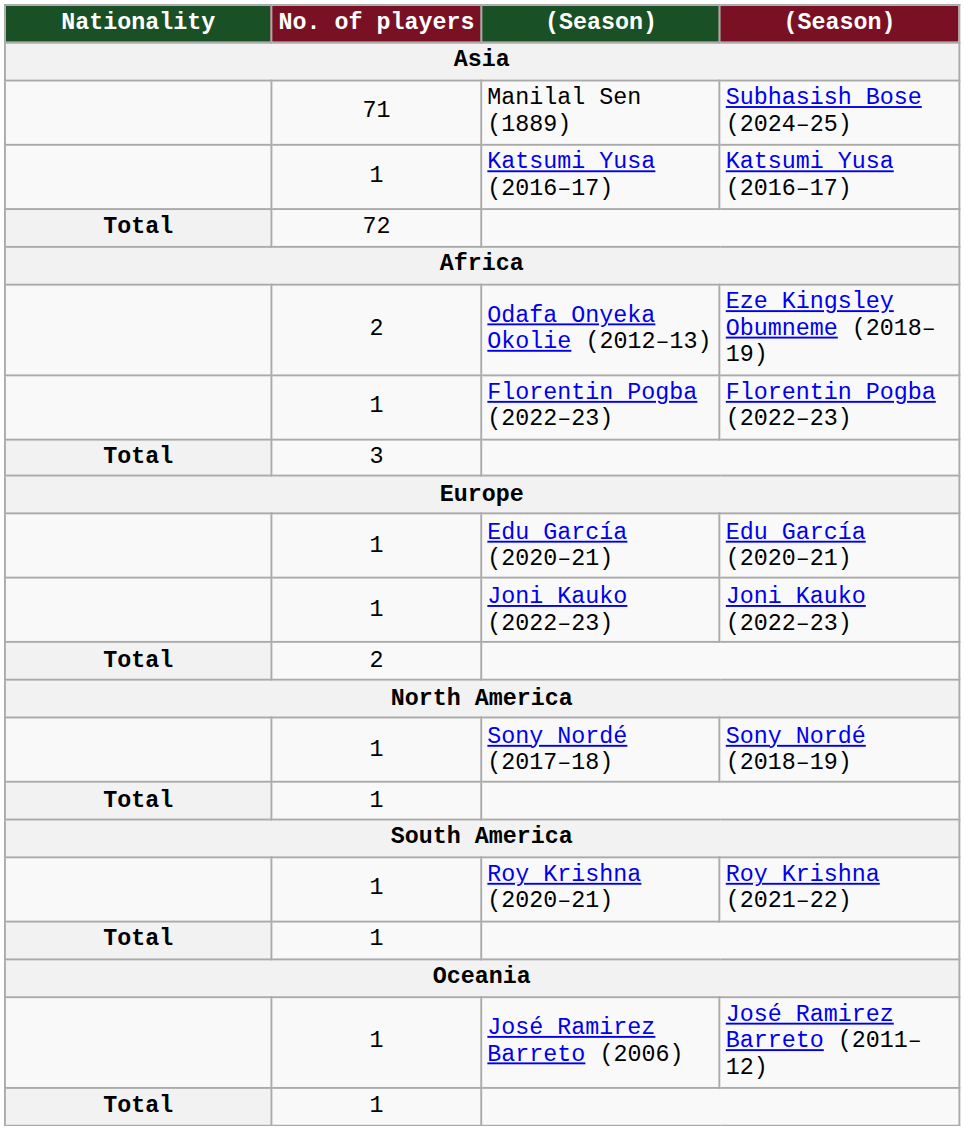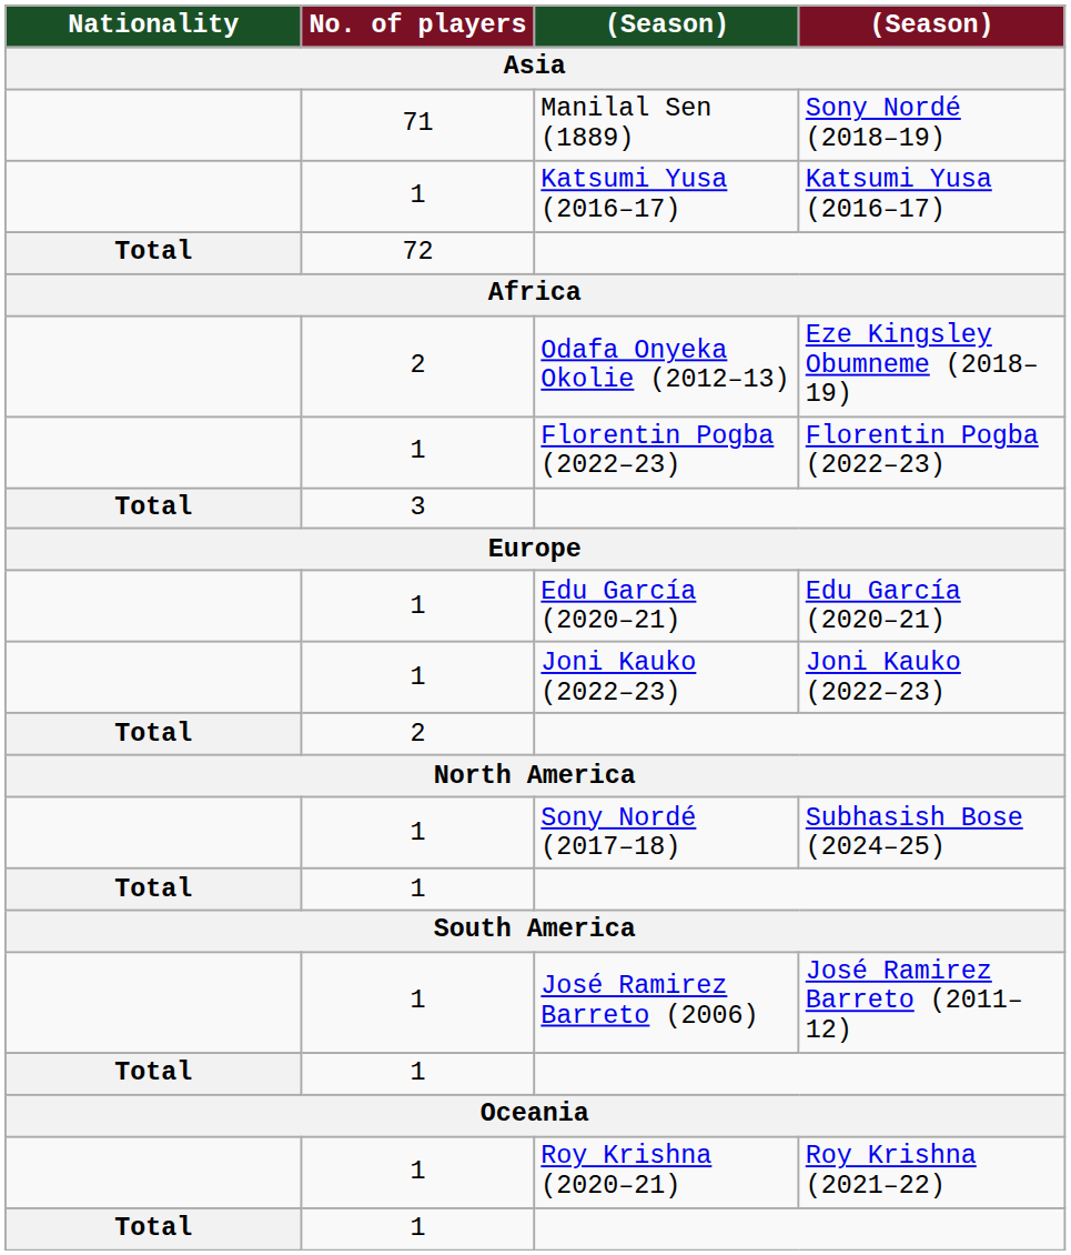 <table class="wikitable sortable" style="font-size:95%; width:40%; text-align:left">
 <tr>
 <th width="10%" style="background:#1A5026; color:white; text-align:center;">Nationality</th>
 <th width="10%" style="background:#7A1024; color:white; text-align:center;">No. of players</th>
 <th width="10%" style="background:#1A5026; color:white; text-align:center;"> (Season)</th>
 <th width="10%" style="background:#7A1024; color:white; text-align:center;"> (Season)</th>
 </tr>
 <tr>
 <th colspan="4">Asia</th>
 </tr>
 <tr>
 <td></td>
 <td style="text-align:center;">71</td>
 <td>Manilal Sen (1889)</td>
-<td><a href='#'>Subhasish Bose</a> (2024–25)</td>
+<td><a href='#'>Sony Nordé</a> (2018–19)</td>
 </tr>
 <tr>
 <td></td>
 <td style="text-align:center;">1</td>
 <td><a href='#'>Katsumi Yusa</a> (2016–17)</td>
 <td><a href='#'>Katsumi Yusa</a> (2016–17)</td>
 </tr>
 <tr>
 <th>Total</th>
 <td style="text-align:center;">72</td>
 </tr>
 <tr>
 <th colspan="4">Africa</th>
 </tr>
 <tr>
 <td></td>
 <td style="text-align:center;">2</td>
 <td><a href='#'>Odafa Onyeka Okolie</a> (2012–13)</td>
 <td><a href='#'>Eze Kingsley Obumneme</a> (2018–19)</td>
 </tr>
 <tr>
 <td></td>
 <td style="text-align:center;">1</td>
 <td><a href='#'>Florentin Pogba</a> (2022–23)</td>
 <td><a href='#'>Florentin Pogba</a> (2022–23)</td>
 </tr>
 <tr>
 <th>Total</th>
 <td style="text-align:center;">3</td>
 </tr>
 <tr>
 <th colspan="4">Europe</th>
 </tr>
 <tr>
 <td></td>
 <td style="text-align:center;">1</td>
 <td><a href='#'>Edu García</a> (2020–21)</td>
 <td><a href='#'>Edu García</a> (2020–21)</td>
 </tr>
 <tr>
 <td></td>
 <td style="text-align:center;">1</td>
 <td><a href='#'>Joni Kauko</a> (2022–23)</td>
 <td><a href='#'>Joni Kauko</a> (2022–23)</td>
 </tr>
 <tr>
 <th>Total</th>
 <td style="text-align:center;">2</td>
 </tr>
 <tr>
 <th colspan="4">North America</th>
 </tr>
 <tr>
 <td></td>
 <td style="text-align:center;">1</td>
 <td><a href='#'>Sony Nordé</a> (2017–18)</td>
-<td><a href='#'>Sony Nordé</a> (2018–19)</td>
+<td><a href='#'>Subhasish Bose</a> (2024–25)</td>
 </tr>
 <tr>
 <th>Total</th>
 <td style="text-align:center;">1</td>
 </tr>
 <tr>
 <th colspan="4">South America</th>
 </tr>
 <tr>
 <td></td>
 <td style="text-align:center;">1</td>
-<td><a href='#'>Roy Krishna</a> (2020–21)</td>
-<td><a href='#'>Roy Krishna</a> (2021–22)</td>
+<td><a href='#'>José Ramirez Barreto</a> (2006)</td>
+<td><a href='#'>José Ramirez Barreto</a> (2011–12)</td>
 </tr>
 <tr>
 <th>Total</th>
 <td style="text-align:center;">1</td>
 </tr>
 <tr>
 <th colspan="4">Oceania</th>
 </tr>
 <tr>
 <td></td>
 <td style="text-align:center;">1</td>
-<td><a href='#'>José Ramirez Barreto</a> (2006)</td>
-<td><a href='#'>José Ramirez Barreto</a> (2011–12)</td>
+<td><a href='#'>Roy Krishna</a> (2020–21)</td>
+<td><a href='#'>Roy Krishna</a> (2021–22)</td>
 </tr>
 <tr>
 <th>Total</th>
 <td style="text-align:center;">1</td>
 </tr>
 </table>
